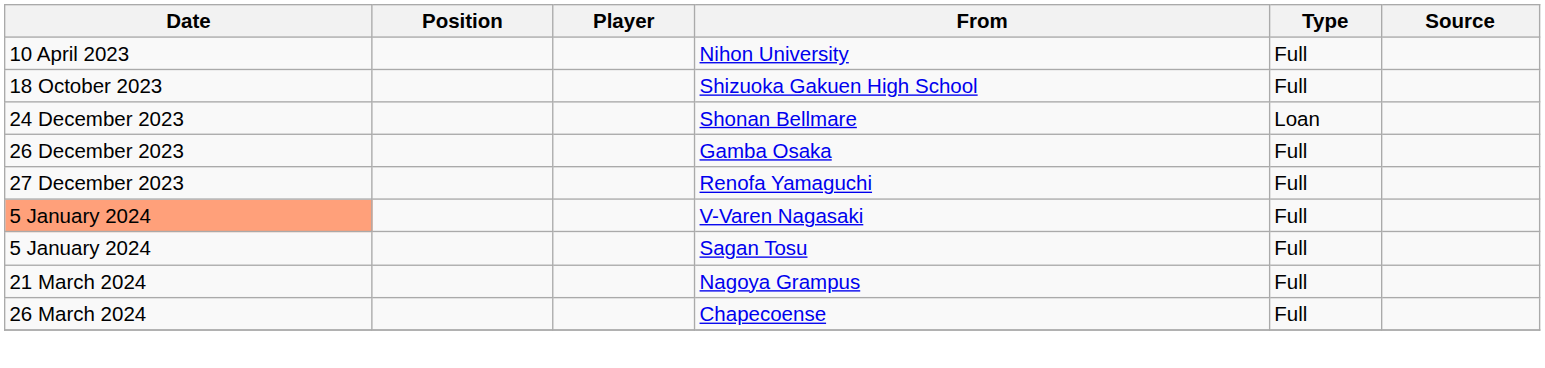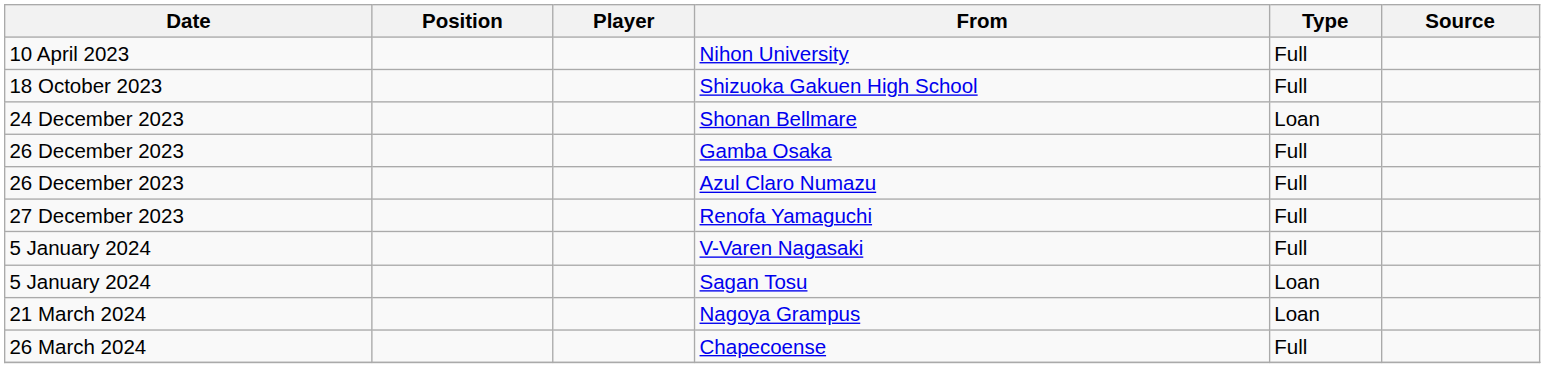 <table class="wikitable sortable" style="width:90%; text-align:center; font-size:95%; text-align:left;">
 <tr>
 <th>Date</th>
 <th>Position</th>
 <th>Player</th>
 <th>From</th>
 <th>Type</th>
 <th>Source</th>
 </tr>
 <tr>
 <td>10 April 2023</td>
 <td></td>
 <td></td>
 <td> <a href='#'>Nihon University</a></td>
 <td>Full</td>
 <td></td>
 </tr>
 <tr>
 <td>18 October 2023</td>
 <td></td>
 <td></td>
 <td> <a href='#'>Shizuoka Gakuen High School</a></td>
 <td>Full</td>
 <td></td>
 </tr>
 <tr>
 <td>24 December 2023</td>
 <td></td>
 <td></td>
 <td> <a href='#'>Shonan Bellmare</a></td>
 <td>Loan</td>
 <td></td>
 </tr>
 <tr>
 <td>26 December 2023</td>
 <td></td>
 <td></td>
 <td> <a href='#'>Gamba Osaka</a></td>
 <td>Full</td>
 <td></td>
 </tr>
 <tr>
+<td>26 December 2023</td>
+<td></td>
+<td></td>
+<td> <a href='#'>Azul Claro Numazu</a></td>
+<td>Full</td>
+<td></td>
+</tr>
+<tr>
 <td>27 December 2023</td>
 <td></td>
 <td></td>
 <td> <a href='#'>Renofa Yamaguchi</a></td>
 <td>Full</td>
 <td></td>
 </tr>
 <tr>
-<td style="background: lightsalmon;">5 January 2024</td>
+<td>5 January 2024</td>
 <td></td>
 <td></td>
 <td> <a href='#'>V-Varen Nagasaki</a></td>
 <td>Full</td>
 <td></td>
 </tr>
 <tr>
 <td>5 January 2024</td>
 <td></td>
 <td></td>
 <td> <a href='#'>Sagan Tosu</a></td>
-<td>Full</td>
+<td>Loan</td>
 <td></td>
 </tr>
 <tr>
 <td>21 March 2024</td>
 <td></td>
 <td></td>
 <td> <a href='#'>Nagoya Grampus</a></td>
-<td>Full</td>
+<td>Loan</td>
 <td></td>
 </tr>
 <tr>
 <td>26 March 2024</td>
 <td></td>
 <td></td>
 <td> <a href='#'>Chapecoense</a></td>
 <td>Full</td>
 <td></td>
 </tr>
 <tr>
 </tr>
 </table>
